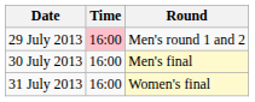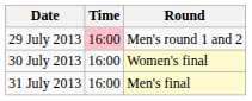 <table class="wikitable">
 <tr>
 <th>Date</th>
 <th>Time</th>
 <th>Round</th>
 </tr>
 <tr>
 <td>29 July 2013</td>
 <td style="background: pink;">16:00</td>
 <td>Men's round 1 and 2</td>
 </tr>
 <tr>
 <td>30 July 2013</td>
 <td>16:00</td>
-<td style=background:lemonchiffon>Men's final</td>
+<td style=background:lemonchiffon>Women's final</td>
 </tr>
 <tr>
 <td>31 July 2013</td>
 <td>16:00</td>
-<td style=background:lemonchiffon>Women's final</td>
+<td style=background:lemonchiffon>Men's final</td>
 </tr>
 </table>
